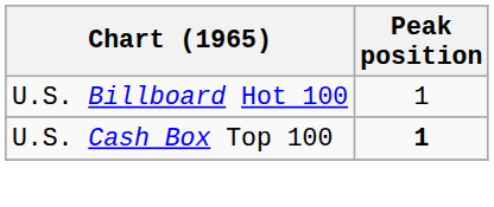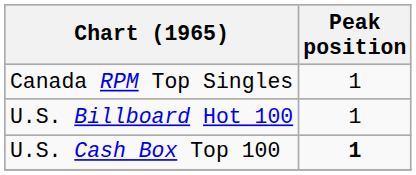 <table class="wikitable">
 <tr>
 <th>Chart (1965)</th>
 <th>Peak<br>position</th>
+</tr>
+<tr>
+<td>Canada <em><a href='#'>RPM</a></em> Top Singles</td>
+<td style="text-align:center;">1</td>
 </tr>
 <tr>
 <td>U.S. <em><a href='#'>Billboard</a></em> <a href='#'>Hot 100</a></td>
 <td style="text-align:center;">1</td>
 </tr>
 <tr>
 <td>U.S. <a href='#'><em>Cash Box</em></a> Top 100</td>
 <td align="center"><strong>1</strong></td>
 </tr>
 <tr>
 </tr>
 </table>
